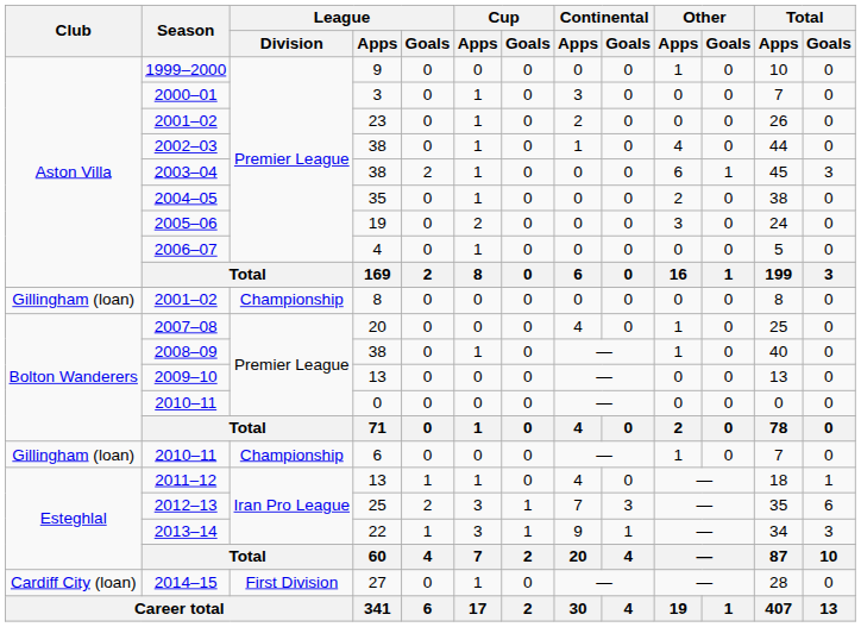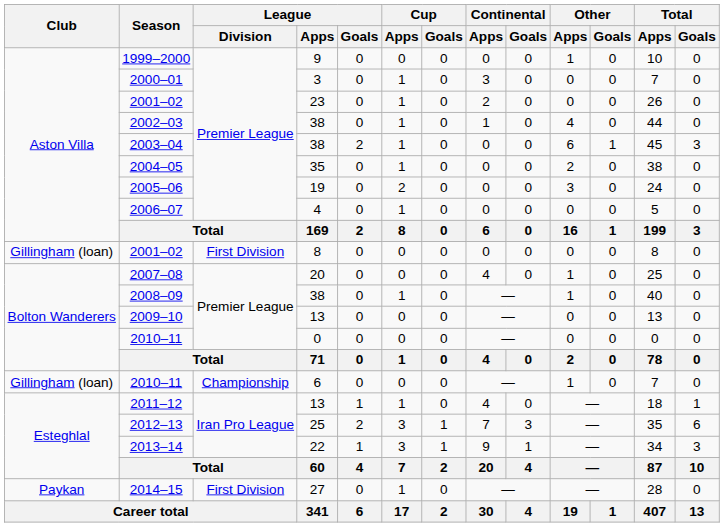 <table class="wikitable" style="text-align:center">
 <tr>
 <th rowspan="2">Club</th>
 <th rowspan="2">Season</th>
 <th colspan="3">League</th>
 <th colspan="2">Cup</th>
 <th colspan="2">Continental</th>
 <th colspan="2">Other</th>
 <th colspan="2">Total</th>
 </tr>
 <tr>
 <th>Division</th>
 <th>Apps</th>
 <th>Goals</th>
 <th>Apps</th>
 <th>Goals</th>
 <th>Apps</th>
 <th>Goals</th>
 <th>Apps</th>
 <th>Goals</th>
 <th>Apps</th>
 <th>Goals</th>
 </tr>
 <tr>
 <td rowspan="9"><a href='#'>Aston Villa</a></td>
 <td><a href='#'>1999–2000</a></td>
 <td rowspan="8"><a href='#'>Premier League</a></td>
 <td>9</td>
 <td>0</td>
 <td>0</td>
 <td>0</td>
 <td>0</td>
 <td>0</td>
 <td>1</td>
 <td>0</td>
 <td>10</td>
 <td>0</td>
 </tr>
 <tr>
 <td><a href='#'>2000–01</a></td>
 <td>3</td>
 <td>0</td>
 <td>1</td>
 <td>0</td>
 <td>3</td>
 <td>0</td>
 <td>0</td>
 <td>0</td>
 <td>7</td>
 <td>0</td>
 </tr>
 <tr>
 <td><a href='#'>2001–02</a></td>
 <td>23</td>
 <td>0</td>
 <td>1</td>
 <td>0</td>
 <td>2</td>
 <td>0</td>
 <td>0</td>
 <td>0</td>
 <td>26</td>
 <td>0</td>
 </tr>
 <tr>
 <td><a href='#'>2002–03</a></td>
 <td>38</td>
 <td>0</td>
 <td>1</td>
 <td>0</td>
 <td>1</td>
 <td>0</td>
 <td>4</td>
 <td>0</td>
 <td>44</td>
 <td>0</td>
 </tr>
 <tr>
 <td><a href='#'>2003–04</a></td>
 <td>38</td>
 <td>2</td>
 <td>1</td>
 <td>0</td>
 <td>0</td>
 <td>0</td>
 <td>6</td>
 <td>1</td>
 <td>45</td>
 <td>3</td>
 </tr>
 <tr>
 <td><a href='#'>2004–05</a></td>
 <td>35</td>
 <td>0</td>
 <td>1</td>
 <td>0</td>
 <td>0</td>
 <td>0</td>
 <td>2</td>
 <td>0</td>
 <td>38</td>
 <td>0</td>
 </tr>
 <tr>
 <td><a href='#'>2005–06</a></td>
 <td>19</td>
 <td>0</td>
 <td>2</td>
 <td>0</td>
 <td>0</td>
 <td>0</td>
 <td>3</td>
 <td>0</td>
 <td>24</td>
 <td>0</td>
 </tr>
 <tr>
 <td><a href='#'>2006–07</a></td>
 <td>4</td>
 <td>0</td>
 <td>1</td>
 <td>0</td>
 <td>0</td>
 <td>0</td>
 <td>0</td>
 <td>0</td>
 <td>5</td>
 <td>0</td>
 </tr>
 <tr>
 <th colspan="2">Total</th>
 <th>169</th>
 <th>2</th>
 <th>8</th>
 <th>0</th>
 <th>6</th>
 <th>0</th>
 <th>16</th>
 <th>1</th>
 <th>199</th>
 <th>3</th>
 </tr>
 <tr>
 <td><a href='#'>Gillingham</a> (loan)</td>
 <td><a href='#'>2001–02</a></td>
-<td><a href='#'>Championship</a></td>
+<td><a href='#'>First Division</a></td>
 <td>8</td>
 <td>0</td>
 <td>0</td>
 <td>0</td>
 <td>0</td>
 <td>0</td>
 <td>0</td>
 <td>0</td>
 <td>8</td>
 <td>0</td>
 </tr>
 <tr>
 <td rowspan="5"><a href='#'>Bolton Wanderers</a></td>
 <td><a href='#'>2007–08</a></td>
 <td rowspan="4">Premier League</td>
 <td>20</td>
 <td>0</td>
 <td>0</td>
 <td>0</td>
 <td>4</td>
 <td>0</td>
 <td>1</td>
 <td>0</td>
 <td>25</td>
 <td>0</td>
 </tr>
 <tr>
 <td><a href='#'>2008–09</a></td>
 <td>38</td>
 <td>0</td>
 <td>1</td>
 <td>0</td>
 <td colspan="2">—</td>
 <td>1</td>
 <td>0</td>
 <td>40</td>
 <td>0</td>
 </tr>
 <tr>
 <td><a href='#'>2009–10</a></td>
 <td>13</td>
 <td>0</td>
 <td>0</td>
 <td>0</td>
 <td colspan="2">—</td>
 <td>0</td>
 <td>0</td>
 <td>13</td>
 <td>0</td>
 </tr>
 <tr>
 <td><a href='#'>2010–11</a></td>
 <td>0</td>
 <td>0</td>
 <td>0</td>
 <td>0</td>
 <td colspan="2">—</td>
 <td>0</td>
 <td>0</td>
 <td>0</td>
 <td>0</td>
 </tr>
 <tr>
 <th colspan="2">Total</th>
 <th>71</th>
 <th>0</th>
 <th>1</th>
 <th>0</th>
 <th>4</th>
 <th>0</th>
 <th>2</th>
 <th>0</th>
 <th>78</th>
 <th>0</th>
 </tr>
 <tr>
 <td><a href='#'>Gillingham</a> (loan)</td>
 <td><a href='#'>2010–11</a></td>
 <td><a href='#'>Championship</a></td>
 <td>6</td>
 <td>0</td>
 <td>0</td>
 <td>0</td>
 <td colspan="2">—</td>
 <td>1</td>
 <td>0</td>
 <td>7</td>
 <td>0</td>
 </tr>
 <tr>
 <td rowspan="4"><a href='#'>Esteghlal</a></td>
 <td><a href='#'>2011–12</a></td>
 <td rowspan="3"><a href='#'>Iran Pro League</a></td>
 <td>13</td>
 <td>1</td>
 <td>1</td>
 <td>0</td>
 <td>4</td>
 <td>0</td>
 <td colspan="2">—</td>
 <td>18</td>
 <td>1</td>
 </tr>
 <tr>
 <td><a href='#'>2012–13</a></td>
 <td>25</td>
 <td>2</td>
 <td>3</td>
 <td>1</td>
 <td>7</td>
 <td>3</td>
 <td colspan="2">—</td>
 <td>35</td>
 <td>6</td>
 </tr>
 <tr>
 <td><a href='#'>2013–14</a></td>
 <td>22</td>
 <td>1</td>
 <td>3</td>
 <td>1</td>
 <td>9</td>
 <td>1</td>
 <td colspan="2">—</td>
 <td>34</td>
 <td>3</td>
 </tr>
 <tr>
 <th colspan="2">Total</th>
 <th>60</th>
 <th>4</th>
 <th>7</th>
 <th>2</th>
 <th>20</th>
 <th>4</th>
 <th colspan="2">—</th>
 <th>87</th>
 <th>10</th>
 </tr>
 <tr>
-<td><a href='#'>Cardiff City</a> (loan)</td>
+<td><a href='#'>Paykan</a></td>
 <td><a href='#'>2014–15</a></td>
 <td><a href='#'>First Division</a></td>
 <td>27</td>
 <td>0</td>
 <td>1</td>
 <td>0</td>
 <td colspan="2">—</td>
 <td colspan="2">—</td>
 <td>28</td>
 <td>0</td>
 </tr>
 <tr>
 <th colspan="3">Career total</th>
 <th>341</th>
 <th>6</th>
 <th>17</th>
 <th>2</th>
 <th>30</th>
 <th>4</th>
 <th>19</th>
 <th>1</th>
 <th>407</th>
 <th>13</th>
 </tr>
 </table>
